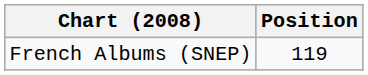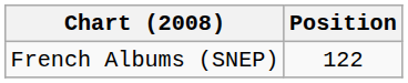 <table class="wikitable">
 <tr>
 <th>Chart (2008)</th>
 <th>Position</th>
 </tr>
 <tr>
 <td>French Albums (SNEP)</td>
-<td style="text-align:center;">119</td>
+<td style="text-align:center;">122</td>
 </tr>
 </table>
